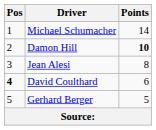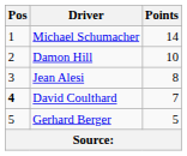 <table class="wikitable" style="font-size: 95%;">
 <tr>
 <th>Pos</th>
 <th>Driver</th>
 <th>Points</th>
 </tr>
 <tr>
 <td>1</td>
 <td> <a href='#'>Michael Schumacher</a></td>
 <td align="right">14</td>
 </tr>
 <tr>
 <td>2</td>
 <td> <a href='#'>Damon Hill</a></td>
-<td align="right"><strong>10</strong></td>
+<td align="right">10</td>
 </tr>
 <tr>
 <td>3</td>
 <td> <a href='#'>Jean Alesi</a></td>
 <td align="right">8</td>
 </tr>
 <tr>
 <td><strong>4</strong></td>
 <td> <a href='#'>David Coulthard</a></td>
-<td align="right">6</td>
+<td align="right">7</td>
 </tr>
 <tr>
 <td>5</td>
 <td> <a href='#'>Gerhard Berger</a></td>
 <td align="right">5</td>
 </tr>
 <tr>
 <th colspan=3>Source: </th>
 </tr>
 </table>
